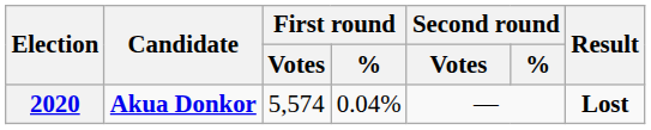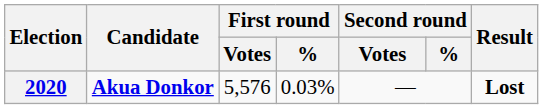 <table class="wikitable" style="text-align:center">
 <tr>
 <th rowspan="2">Election</th>
 <th rowspan="2">Candidate</th>
 <th colspan="2">First round</th>
 <th colspan="2">Second round</th>
 <th rowspan="2">Result</th>
 </tr>
 <tr>
 <th>Votes</th>
 <th>%</th>
 <th>Votes</th>
 <th>%</th>
 </tr>
 <tr>
 <th align=center><a href='#'>2020</a></th>
 <td align=center><strong><a href='#'>Akua Donkor</a></strong></td>
-<td align=center>5,574</td>
-<td align=center>0.04%</td>
+<td align=center>5,576</td>
+<td align=center>0.03%</td>
 <td colspan="2">—</td>
 <td><strong>Lost</strong> </td>
 </tr>
 </table>
